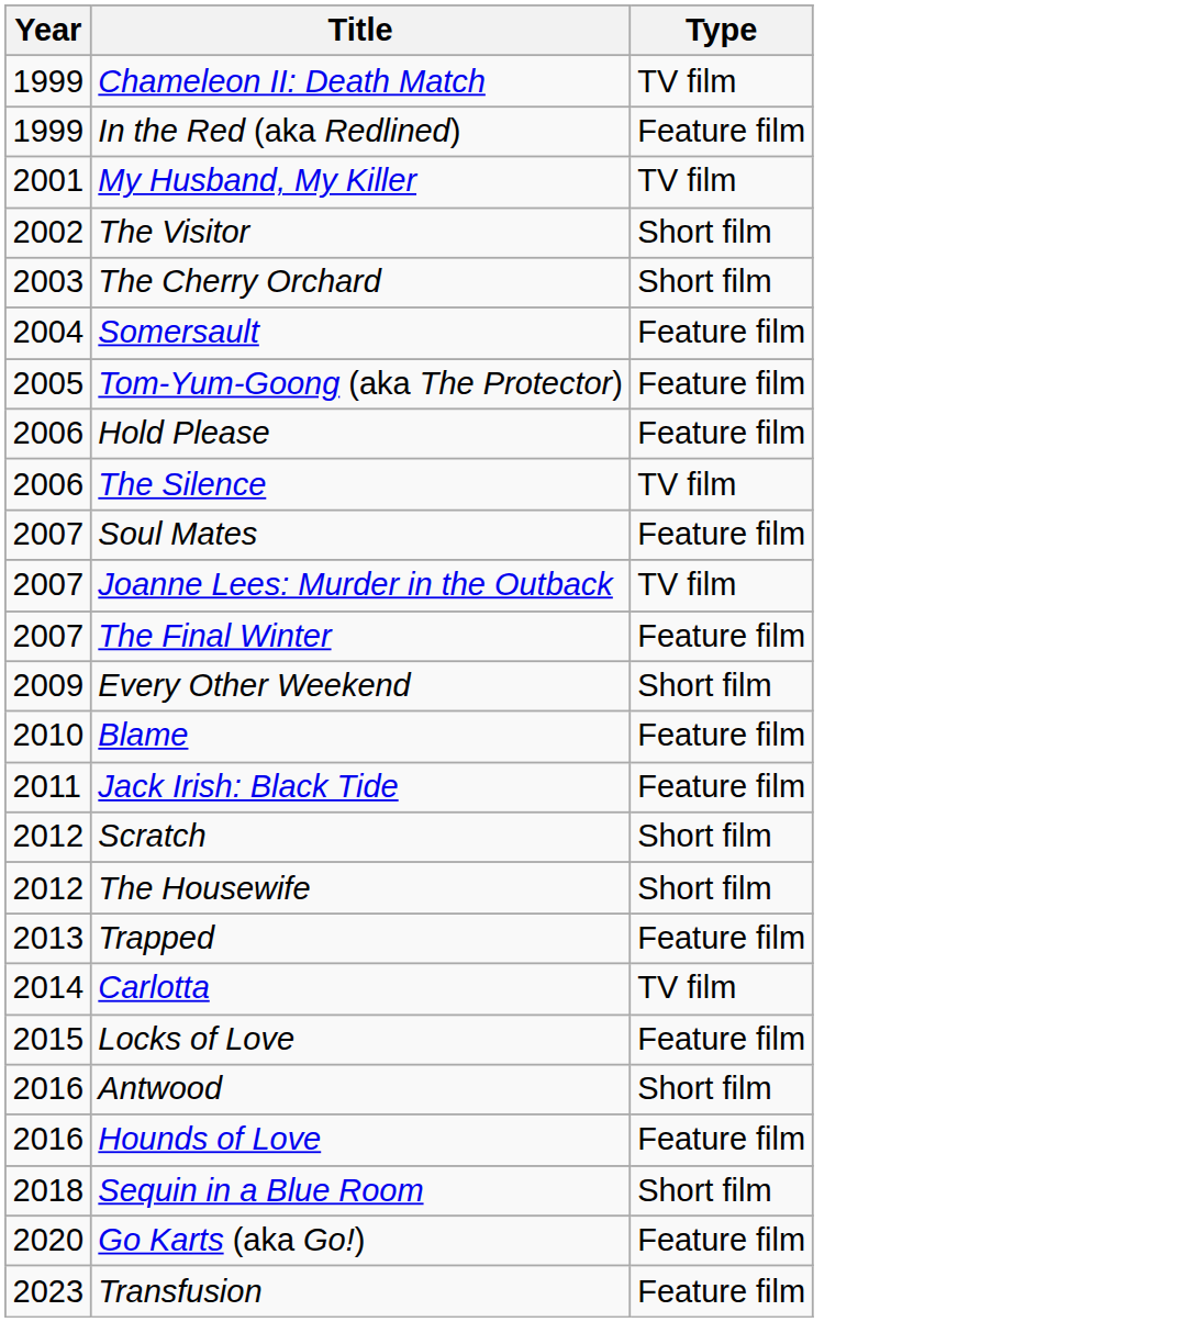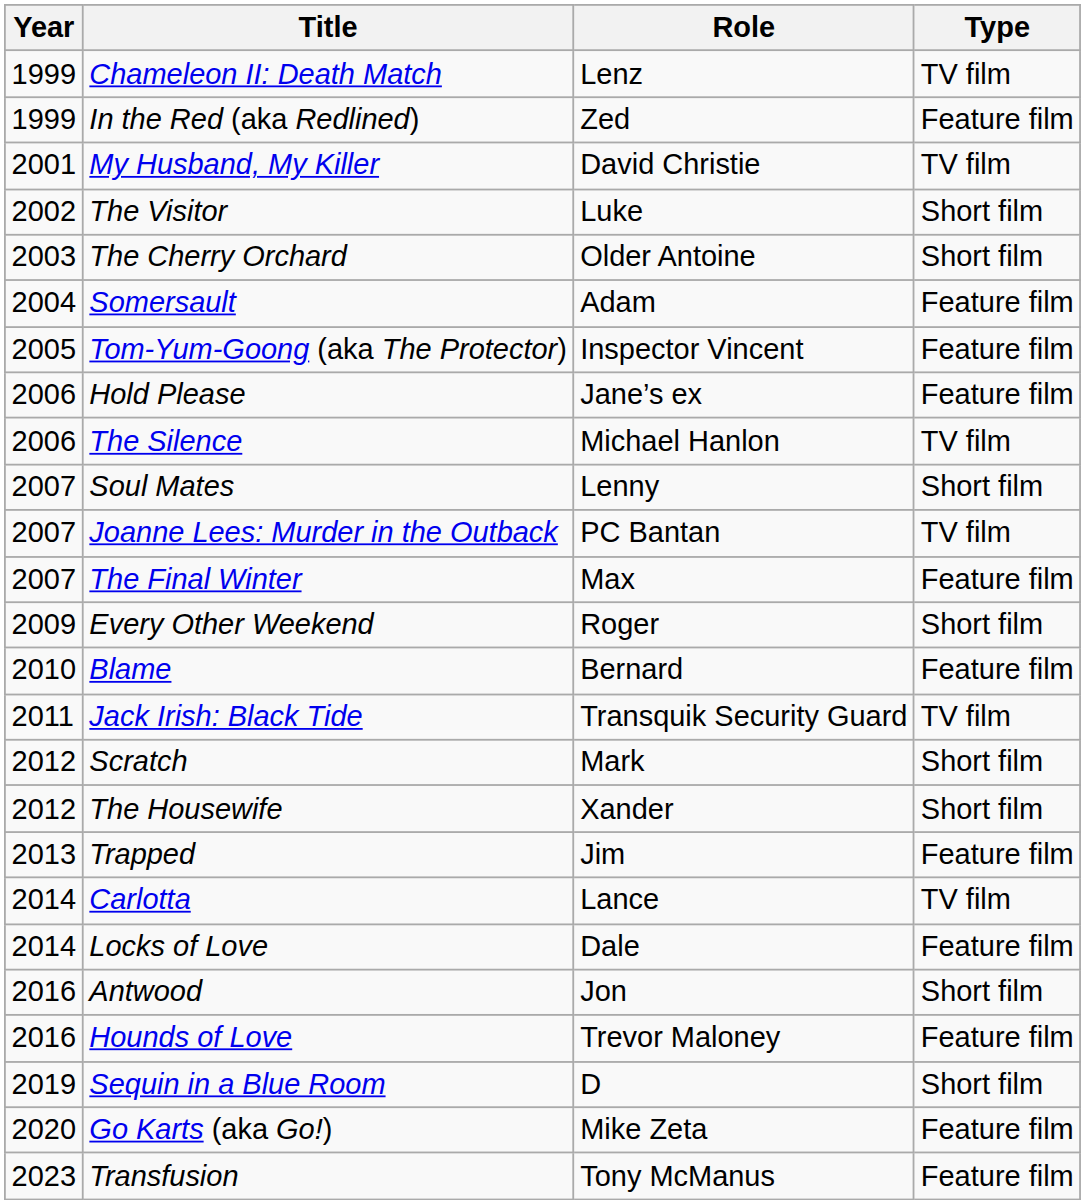 <table class="wikitable">
 <tr>
 <th>Year</th>
 <th>Title</th>
+<th>Role</th>
 <th>Type</th>
 </tr>
 <tr>
 <td>1999</td>
 <td><em><a href='#'>Chameleon II: Death Match</a></em></td>
+<td>Lenz</td>
 <td>TV film</td>
 </tr>
 <tr>
 <td>1999</td>
 <td><em>In the Red</em> (aka <em>Redlined</em>)</td>
+<td>Zed</td>
 <td>Feature film</td>
 </tr>
 <tr>
 <td>2001</td>
 <td><em><a href='#'>My Husband, My Killer</a></em></td>
+<td>David Christie</td>
 <td>TV film</td>
 </tr>
 <tr>
 <td>2002</td>
 <td><em>The Visitor</em></td>
+<td>Luke</td>
 <td>Short film</td>
 </tr>
 <tr>
 <td>2003</td>
 <td><em>The Cherry Orchard</em></td>
+<td>Older Antoine</td>
 <td>Short film</td>
 </tr>
 <tr>
 <td>2004</td>
 <td><em><a href='#'>Somersault</a></em></td>
+<td>Adam</td>
 <td>Feature film</td>
 </tr>
 <tr>
 <td>2005</td>
 <td><em><a href='#'>Tom-Yum-Goong</a></em> (aka <em>The Protector</em>)</td>
+<td>Inspector Vincent</td>
 <td>Feature film</td>
 </tr>
 <tr>
 <td>2006</td>
 <td><em>Hold Please</em></td>
+<td>Jane’s ex</td>
 <td>Feature film</td>
 </tr>
 <tr>
 <td>2006</td>
 <td><em><a href='#'>The Silence</a></em></td>
+<td>Michael Hanlon</td>
 <td>TV film</td>
 </tr>
 <tr>
 <td>2007</td>
 <td><em>Soul Mates</em></td>
-<td>Feature film</td>
+<td>Lenny</td>
+<td>Short film</td>
 </tr>
 <tr>
 <td>2007</td>
 <td><em><a href='#'>Joanne Lees: Murder in the Outback</a></em></td>
+<td>PC Bantan</td>
 <td>TV film</td>
 </tr>
 <tr>
 <td>2007</td>
 <td><em><a href='#'>The Final Winter</a></em></td>
+<td>Max</td>
 <td>Feature film</td>
 </tr>
 <tr>
 <td>2009</td>
 <td><em>Every Other Weekend</em></td>
+<td>Roger</td>
 <td>Short film</td>
 </tr>
 <tr>
 <td>2010</td>
 <td><em><a href='#'>Blame</a></em></td>
+<td>Bernard</td>
 <td>Feature film</td>
 </tr>
 <tr>
 <td>2011</td>
 <td><em><a href='#'>Jack Irish: Black Tide</a></em></td>
-<td>Feature film</td>
+<td>Transquik Security Guard</td>
+<td>TV film</td>
 </tr>
 <tr>
 <td>2012</td>
 <td><em>Scratch</em></td>
+<td>Mark</td>
 <td>Short film</td>
 </tr>
 <tr>
 <td>2012</td>
 <td><em>The Housewife</em></td>
+<td>Xander</td>
 <td>Short film</td>
 </tr>
 <tr>
 <td>2013</td>
 <td><em>Trapped</em></td>
+<td>Jim</td>
 <td>Feature film</td>
 </tr>
 <tr>
 <td>2014</td>
 <td><em><a href='#'>Carlotta</a></em></td>
+<td>Lance</td>
 <td>TV film</td>
 </tr>
 <tr>
-<td>2015</td>
+<td>2014</td>
 <td><em>Locks of Love</em></td>
+<td>Dale</td>
 <td>Feature film</td>
 </tr>
 <tr>
 <td>2016</td>
 <td><em>Antwood</em></td>
+<td>Jon</td>
 <td>Short film</td>
 </tr>
 <tr>
 <td>2016</td>
 <td><em><a href='#'>Hounds of Love</a></em></td>
+<td>Trevor Maloney</td>
 <td>Feature film</td>
 </tr>
 <tr>
-<td>2018</td>
+<td>2019</td>
 <td><em><a href='#'>Sequin in a Blue Room</a></em></td>
+<td>D</td>
 <td>Short film</td>
 </tr>
 <tr>
 <td>2020</td>
 <td><em><a href='#'>Go Karts</a></em> (aka <em>Go!</em>)</td>
+<td>Mike Zeta</td>
 <td>Feature film</td>
 </tr>
 <tr>
 <td>2023</td>
 <td><em>Transfusion</em></td>
+<td>Tony McManus</td>
 <td>Feature film</td>
 </tr>
 </table>
